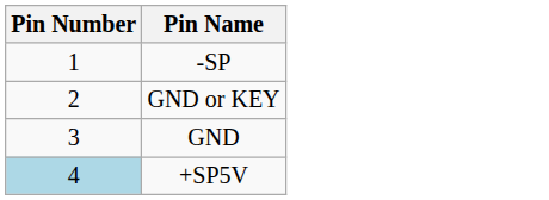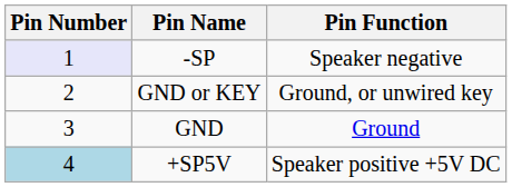 <table class="wikitable" style="text-align:center">
 <tr>
 <th>Pin Number</th>
 <th>Pin Name</th>
+<th>Pin Function</th>
 </tr>
 <tr>
-<td>1</td>
+<td style="background: lavender;">1</td>
 <td>-SP</td>
+<td>Speaker negative</td>
 </tr>
 <tr>
 <td>2</td>
 <td>GND or KEY</td>
+<td>Ground, or unwired key</td>
 </tr>
 <tr>
 <td>3</td>
 <td>GND</td>
+<td><a href='#'>Ground</a></td>
 </tr>
 <tr>
 <td style="background: lightblue;">4</td>
 <td>+SP5V</td>
+<td>Speaker positive +5V DC</td>
 </tr>
 </table>
